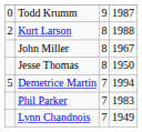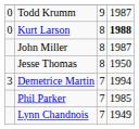 <table class="wikitable">
 <tr>
 </tr>
 <tr>
 <td>0</td>
 <td>Todd Krumm</td>
 <td>9</td>
 <td>1987</td>
 </tr>
 <tr>
-<td>2</td>
+<td>0</td>
 <td><a href='#'>Kurt Larson</a></td>
 <td>8</td>
-<td>1988</td>
+<td><strong>1988</strong></td>
 </tr>
 <tr>
 <td></td>
 <td>John Miller</td>
 <td>8</td>
-<td>1967</td>
+<td>1987</td>
 </tr>
 <tr>
 <td></td>
 <td>Jesse Thomas</td>
 <td>8</td>
 <td>1950</td>
 </tr>
 <tr>
-<td>5</td>
+<td>3</td>
 <td><a href='#'>Demetrice Martin</a></td>
 <td>7</td>
 <td>1994</td>
 </tr>
 <tr>
 <td></td>
 <td><a href='#'>Phil Parker</a></td>
 <td>7</td>
-<td>1983</td>
+<td>1985</td>
 </tr>
 <tr>
 <td></td>
 <td><a href='#'>Lynn Chandnois</a></td>
 <td>7</td>
 <td>1949</td>
 </tr>
 </table>
